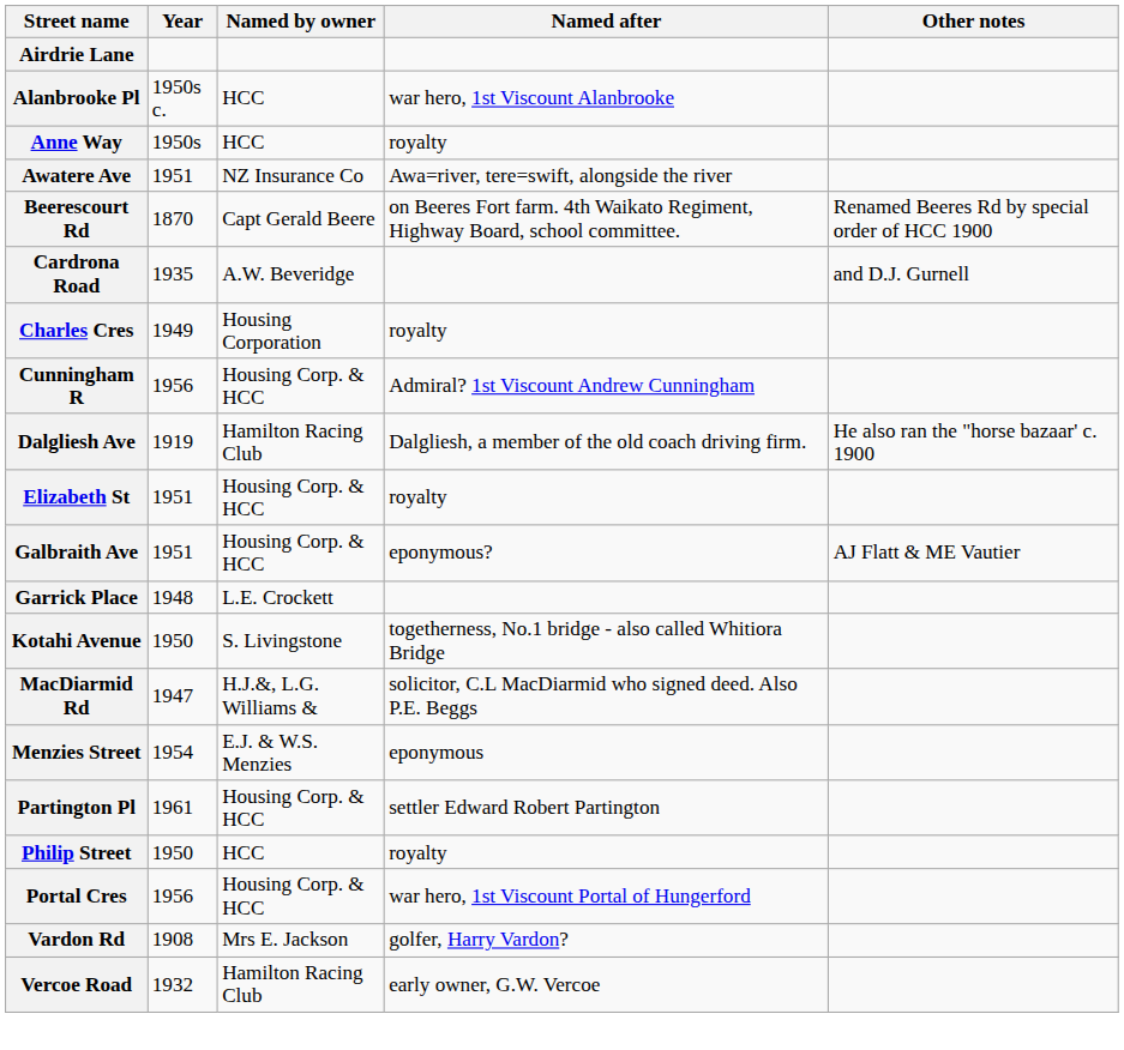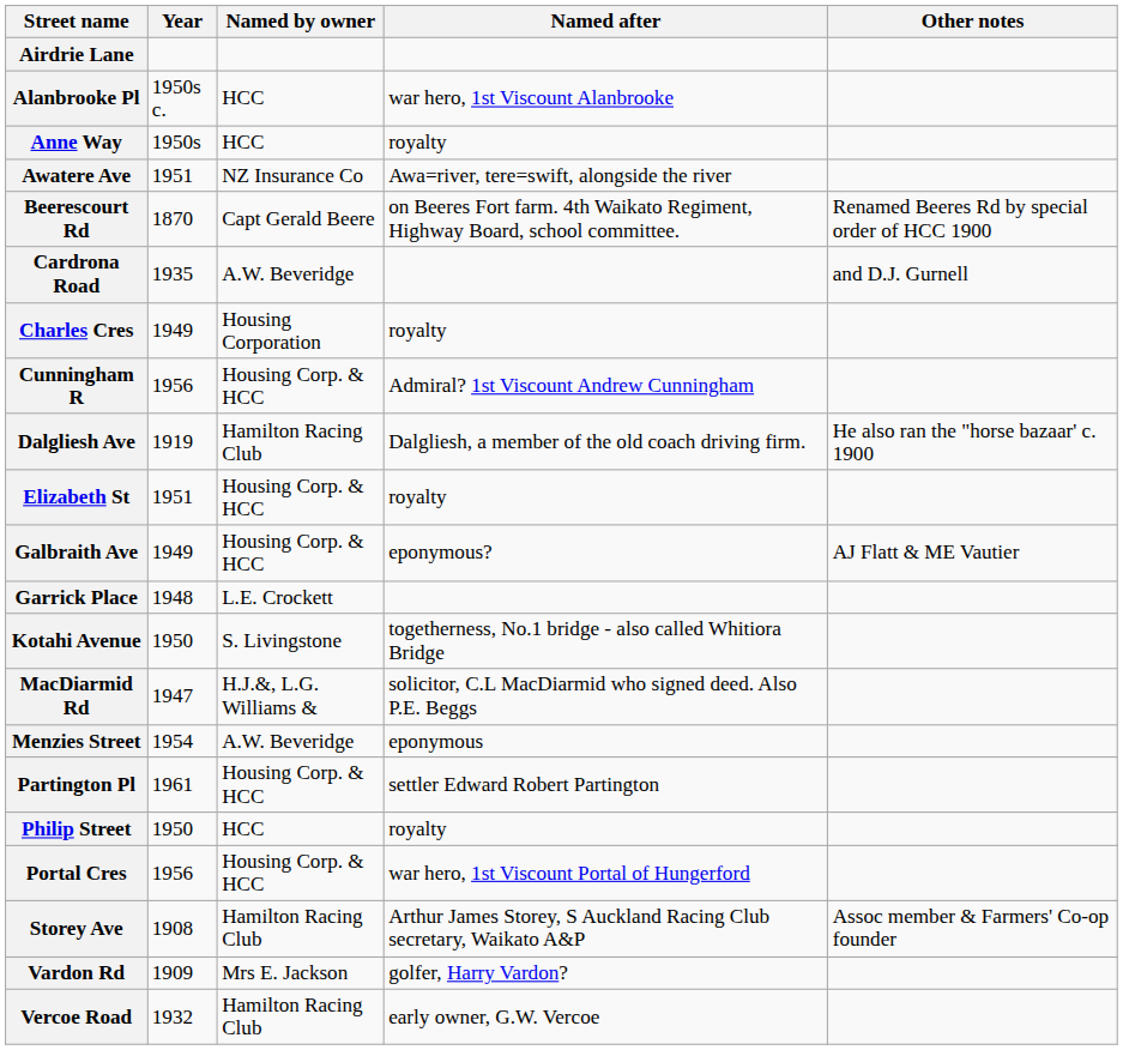 <table class="wikitable sortable" border="1">
 <tr>
 <th>Street name</th>
 <th><strong>Year</strong></th>
 <th><strong>Named by owner</strong></th>
 <th><strong>Named after</strong></th>
 <th><strong>Other notes</strong></th>
 </tr>
 <tr>
 <th>Airdrie Lane</th>
 <td></td>
 <td></td>
 <td></td>
 <td></td>
 </tr>
 <tr>
 <th>Alanbrooke Pl</th>
 <td>1950s c.</td>
 <td>HCC</td>
 <td>war hero, <a href='#'>1st Viscount Alanbrooke</a></td>
 <td></td>
 </tr>
 <tr>
 <th><a href='#'>Anne</a> Way</th>
 <td>1950s</td>
 <td>HCC</td>
 <td>royalty</td>
 <td></td>
 </tr>
 <tr>
 <th>Awatere Ave</th>
 <td>1951</td>
 <td>NZ Insurance Co</td>
 <td>Awa=river, tere=swift, alongside the river</td>
 <td></td>
 </tr>
 <tr>
 <th>Beerescourt Rd</th>
 <td>1870</td>
 <td>Capt Gerald Beere</td>
 <td>on Beeres Fort farm. 4th Waikato Regiment, Highway Board, school committee.</td>
 <td>Renamed Beeres Rd by special order of HCC 1900</td>
 </tr>
 <tr>
 <th>Cardrona Road</th>
 <td>1935</td>
 <td>A.W. Beveridge</td>
 <td></td>
 <td>and D.J. Gurnell</td>
 </tr>
 <tr>
 <th><a href='#'>Charles</a> Cres</th>
 <td>1949</td>
 <td>Housing Corporation</td>
 <td>royalty</td>
 <td></td>
 </tr>
 <tr>
 <th>Cunningham R</th>
 <td>1956</td>
 <td>Housing Corp. & HCC</td>
 <td>Admiral? <a href='#'>1st Viscount Andrew Cunningham</a></td>
 <td></td>
 </tr>
 <tr>
 <th>Dalgliesh Ave</th>
 <td>1919</td>
 <td>Hamilton Racing Club</td>
 <td>Dalgliesh, a member of the old coach driving firm.</td>
 <td>He also ran the "horse bazaar' c. 1900</td>
 </tr>
 <tr>
 <th><a href='#'>Elizabeth</a> St</th>
 <td>1951</td>
 <td>Housing Corp. & HCC</td>
 <td>royalty</td>
 <td></td>
 </tr>
 <tr>
 <th>Galbraith Ave</th>
-<td>1951</td>
+<td>1949</td>
 <td>Housing Corp. & HCC</td>
 <td>eponymous?</td>
 <td>AJ Flatt & ME Vautier</td>
 </tr>
 <tr>
 <th>Garrick Place</th>
 <td>1948</td>
 <td>L.E. Crockett</td>
 <td></td>
 <td></td>
 </tr>
 <tr>
 <th>Kotahi Avenue</th>
 <td>1950</td>
 <td>S. Livingstone</td>
 <td>togetherness, No.1 bridge - also called Whitiora Bridge</td>
 <td></td>
 </tr>
 <tr>
 <th>MacDiarmid Rd</th>
 <td>1947</td>
 <td>H.J.&, L.G. Williams &</td>
 <td>solicitor, C.L MacDiarmid who signed deed. Also  P.E. Beggs</td>
 <td></td>
 </tr>
 <tr>
 <th>Menzies Street</th>
 <td>1954</td>
-<td>E.J. & W.S. Menzies</td>
+<td>A.W. Beveridge</td>
 <td>eponymous</td>
 <td></td>
 </tr>
 <tr>
 <th>Partington Pl</th>
 <td>1961</td>
 <td>Housing Corp. & HCC</td>
 <td>settler Edward Robert Partington</td>
 <td></td>
 </tr>
 <tr>
 <th><a href='#'>Philip</a> Street</th>
 <td>1950</td>
 <td>HCC</td>
 <td>royalty</td>
 <td></td>
 </tr>
 <tr>
 <th>Portal Cres</th>
 <td>1956</td>
 <td>Housing Corp. & HCC</td>
 <td>war hero, <a href='#'>1st Viscount Portal of Hungerford</a></td>
 <td></td>
 </tr>
 <tr>
+<th>Storey Ave</th>
+<td>1908</td>
+<td>Hamilton Racing Club</td>
+<td>Arthur James Storey, S Auckland Racing Club secretary, Waikato A&P</td>
+<td>Assoc member & Farmers' Co-op founder</td>
+</tr>
+<tr>
 <th>Vardon Rd</th>
-<td>1908</td>
+<td>1909</td>
 <td>Mrs E. Jackson</td>
 <td>golfer, <a href='#'>Harry Vardon</a>?</td>
 <td></td>
 </tr>
 <tr>
 <th>Vercoe Road</th>
 <td>1932</td>
 <td>Hamilton Racing Club</td>
 <td>early owner, G.W. Vercoe</td>
 <td></td>
 </tr>
 </table>
